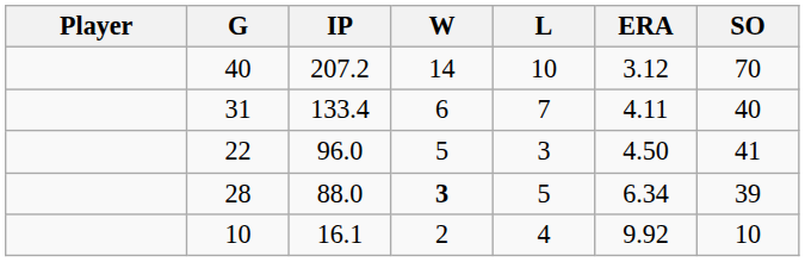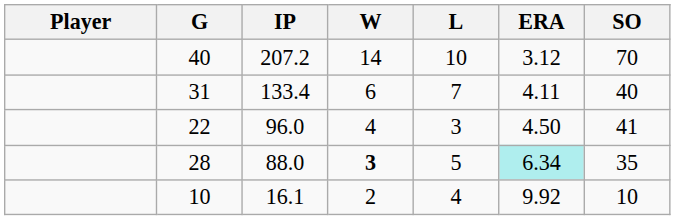 <table class="wikitable sortable">
 <tr>
 <th bgcolor="#DDDDFF" width="16%">Player</th>
 <th bgcolor="#DDDDFF" width="9%">G</th>
 <th bgcolor="#DDDDFF" width="9%">IP</th>
 <th bgcolor="#DDDDFF" width="9%">W</th>
 <th bgcolor="#DDDDFF" width="9%">L</th>
 <th bgcolor="#DDDDFF" width="9%">ERA</th>
 <th bgcolor="#DDDDFF" width="9%">SO</th>
 </tr>
 <tr align="center">
 <td></td>
 <td>40</td>
 <td>207.2</td>
 <td>14</td>
 <td>10</td>
 <td>3.12</td>
 <td>70</td>
 </tr>
 <tr align="center">
 <td></td>
 <td>31</td>
 <td>133.4</td>
 <td>6</td>
 <td>7</td>
 <td>4.11</td>
 <td>40</td>
 </tr>
 <tr align="center">
 <td></td>
 <td>22</td>
 <td>96.0</td>
-<td>5</td>
+<td>4</td>
 <td>3</td>
 <td>4.50</td>
 <td>41</td>
 </tr>
 <tr align="center">
 <td></td>
 <td>28</td>
 <td>88.0</td>
 <td><strong>3</strong></td>
 <td>5</td>
-<td>6.34</td>
-<td>39</td>
+<td style="background: paleturquoise;">6.34</td>
+<td>35</td>
 </tr>
 <tr align="center">
 <td></td>
 <td>10</td>
 <td>16.1</td>
 <td>2</td>
 <td>4</td>
 <td>9.92</td>
 <td>10</td>
 </tr>
 </table>
